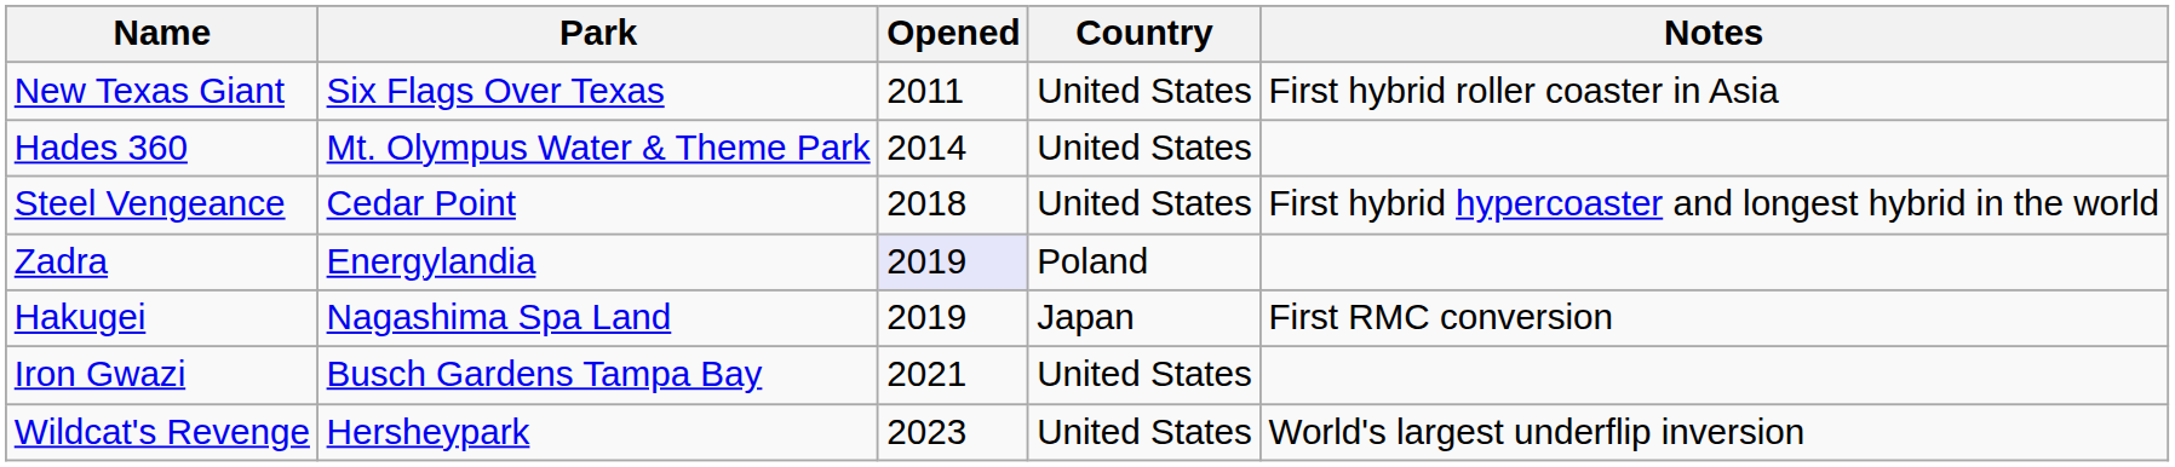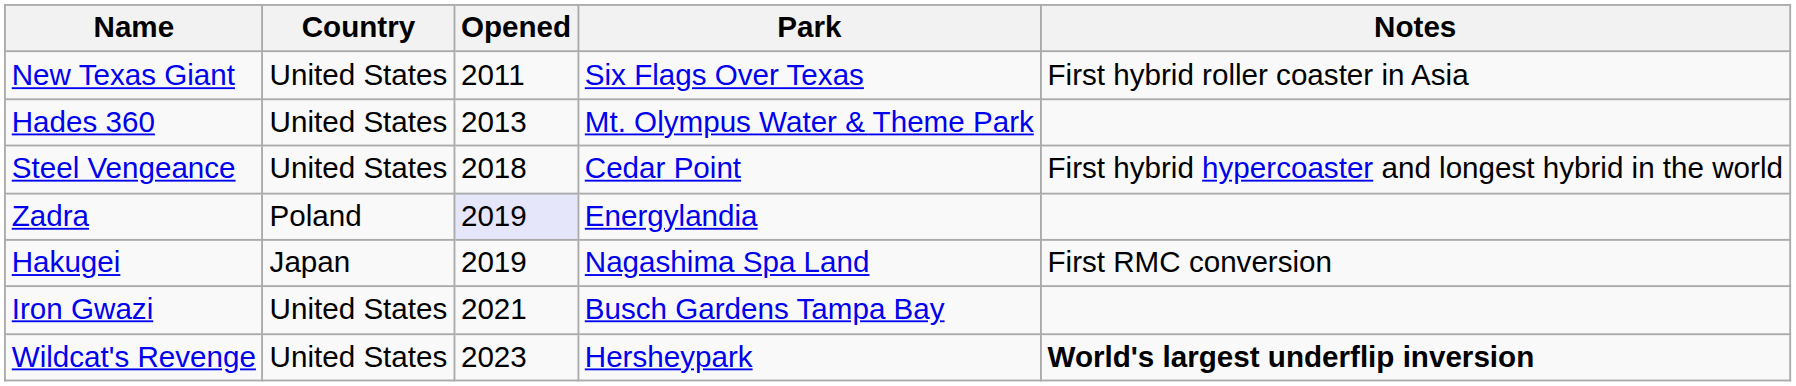 <table class="wikitable sortable">
 <tr>
 <th>Name</th>
+<th>Country</th>
+<th>Opened</th>
 <th>Park</th>
-<th>Opened</th>
-<th>Country</th>
 <th>Notes</th>
 </tr>
 <tr>
 <td><a href='#'>New Texas Giant</a></td>
+<td>United States</td>
+<td>2011</td>
 <td><a href='#'>Six Flags Over Texas</a></td>
-<td>2011</td>
-<td>United States</td>
 <td>First hybrid roller coaster in Asia</td>
 </tr>
 <tr>
 <td><a href='#'>Hades 360</a></td>
+<td>United States</td>
+<td>2013</td>
 <td><a href='#'>Mt. Olympus Water & Theme Park</a></td>
-<td>2014</td>
-<td>United States</td>
 <td></td>
 </tr>
 <tr>
 <td><a href='#'>Steel Vengeance</a></td>
+<td>United States</td>
+<td>2018</td>
 <td><a href='#'>Cedar Point</a></td>
-<td>2018</td>
-<td>United States</td>
 <td>First hybrid <a href='#'>hypercoaster</a> and longest hybrid in the world</td>
 </tr>
 <tr>
 <td><a href='#'>Zadra</a></td>
+<td>Poland</td>
+<td style="background: lavender;">2019</td>
 <td><a href='#'>Energylandia</a></td>
-<td style="background: lavender;">2019</td>
-<td>Poland</td>
 <td></td>
 </tr>
 <tr>
 <td><a href='#'>Hakugei</a></td>
+<td>Japan</td>
+<td>2019</td>
 <td><a href='#'>Nagashima Spa Land</a></td>
-<td>2019</td>
-<td>Japan</td>
 <td>First RMC conversion</td>
 </tr>
 <tr>
 <td><a href='#'>Iron Gwazi</a></td>
+<td>United States</td>
+<td>2021</td>
 <td><a href='#'>Busch Gardens Tampa Bay</a></td>
-<td>2021</td>
-<td>United States</td>
 <td></td>
 </tr>
 <tr>
 <td><a href='#'>Wildcat's Revenge</a></td>
+<td>United States</td>
+<td>2023</td>
 <td><a href='#'>Hersheypark</a></td>
-<td>2023</td>
-<td>United States</td>
-<td>World's largest underflip inversion</td>
+<td><strong>World's largest underflip inversion</strong></td>
 </tr>
 </table>
